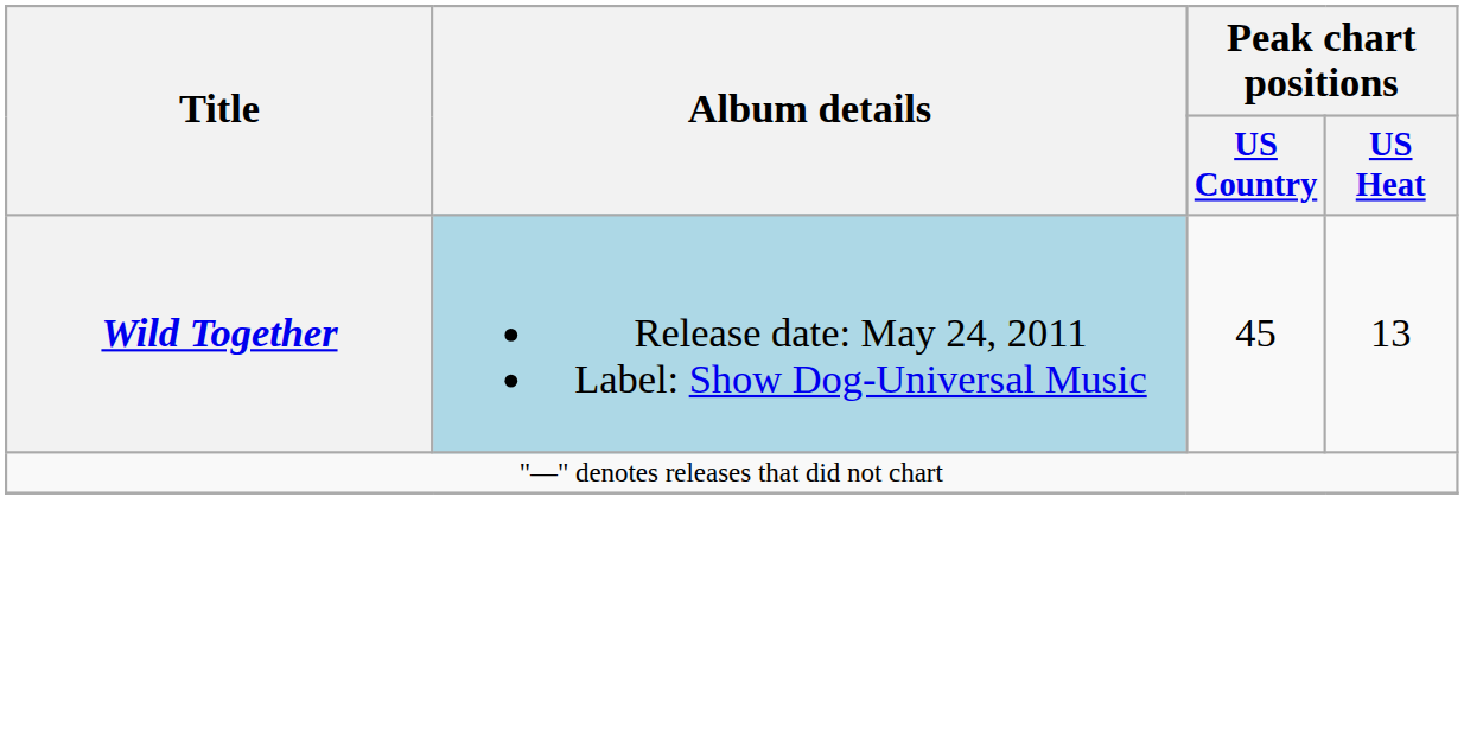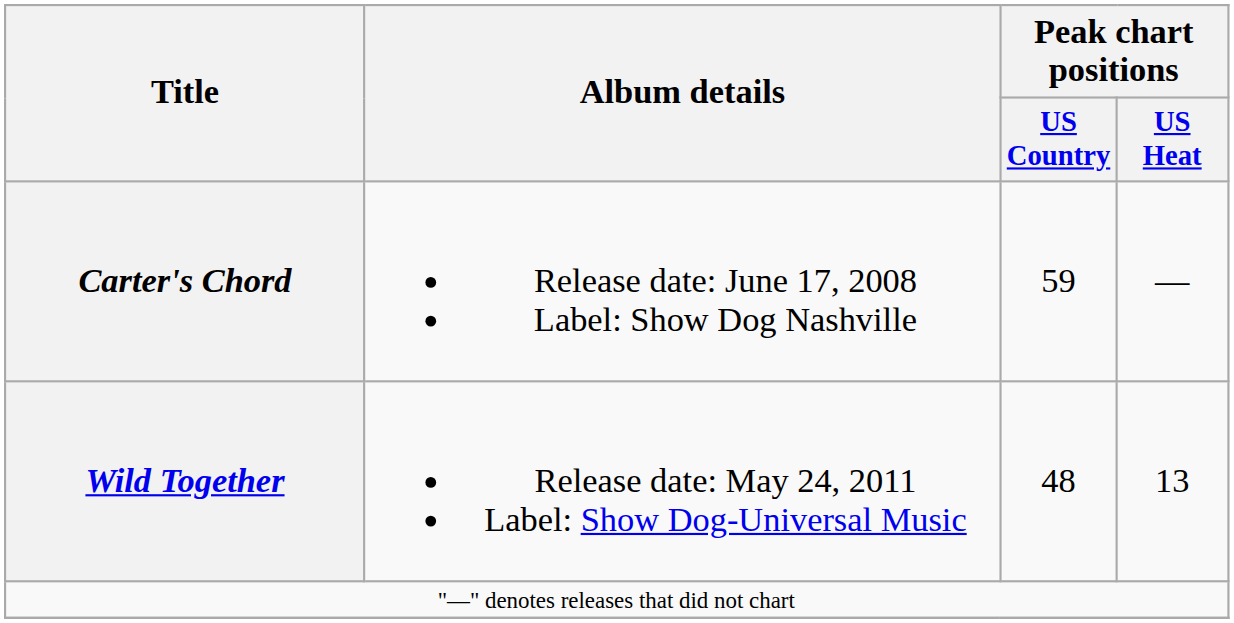 <table class="wikitable plainrowheaders" style="text-align:center;">
 <tr>
 <th rowspan="2" style="width:10em;">Title</th>
 <th rowspan="2" style="width:18em;">Album details</th>
 <th colspan="2">Peak chart<br>positions</th>
 </tr>
 <tr style="font-size:smaller;">
 <th width="45"><a href='#'>US Country</a></th>
 <th width="45"><a href='#'>US<br>Heat</a></th>
 </tr>
 <tr>
+<th scope="row"><em>Carter's Chord</em></th>
+<td><br><ul><li>Release date: June 17, 2008</li><li>Label: Show Dog Nashville</li></ul></td>
+<td>59</td>
+<td>—</td>
+</tr>
+<tr>
 <th scope="row"><em><a href='#'>Wild Together</a></em></th>
-<td style="background: lightblue;"><br><ul><li>Release date: May 24, 2011</li><li>Label: <a href='#'>Show Dog-Universal Music</a></li></ul></td>
-<td>45</td>
+<td><br><ul><li>Release date: May 24, 2011</li><li>Label: <a href='#'>Show Dog-Universal Music</a></li></ul></td>
+<td>48</td>
 <td>13</td>
 </tr>
 <tr>
 <td colspan="4" style="font-size:8pt">"—" denotes releases that did not chart</td>
 </tr>
 <tr>
 </tr>
 </table>
